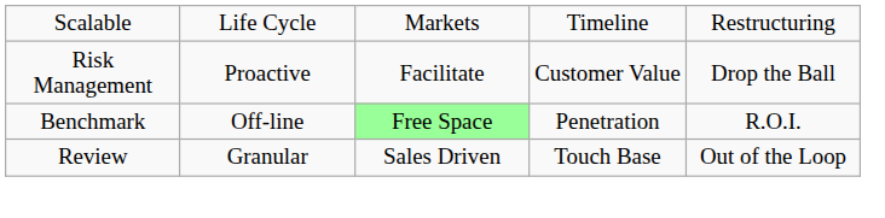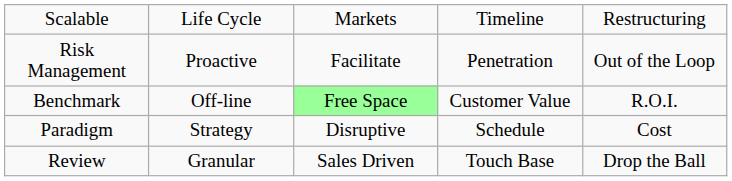 <table class="wikitable">
 <tr>
 <td style="text-align: center; width: 115px;">Scalable</td>
 <td style="text-align: center;">Life Cycle</td>
 <td style="text-align: center;">Markets</td>
 <td style="text-align: center;">Timeline</td>
 <td style="text-align: center;">Restructuring</td>
 </tr>
 <tr>
 <td style="text-align: center;">Risk Management</td>
 <td style="text-align: center;">Proactive</td>
 <td style="text-align: center;">Facilitate</td>
-<td style="text-align: center;">Customer Value</td>
-<td style="text-align: center;">Drop the Ball</td>
+<td style="text-align: center;">Penetration</td>
+<td style="text-align: center; width: 115px;">Out of the Loop</td>
 </tr>
 <tr>
 <td style="text-align: center;">Benchmark</td>
 <td style="text-align: center; width: 115px;">Off-line</td>
 <td style="background-color: #99ff99; text-align: center; width: 115px;">Free Space</td>
-<td style="text-align: center;">Penetration</td>
+<td style="text-align: center;">Customer Value</td>
 <td style="text-align: center;">R.O.I.</td>
+</tr>
+<tr>
+<td style="text-align: center;">Paradigm</td>
+<td style="text-align: center;">Strategy</td>
+<td style="text-align: center;">Disruptive</td>
+<td style="text-align: center; width: 115px;">Schedule</td>
+<td style="text-align: center;">Cost</td>
 </tr>
 <tr>
 <td style="text-align: center;">Review</td>
 <td style="text-align: center;">Granular</td>
 <td style="text-align: center;">Sales Driven</td>
 <td style="text-align: center;">Touch Base</td>
-<td style="text-align: center; width: 115px;">Out of the Loop</td>
+<td style="text-align: center;">Drop the Ball</td>
 </tr>
 </table>
